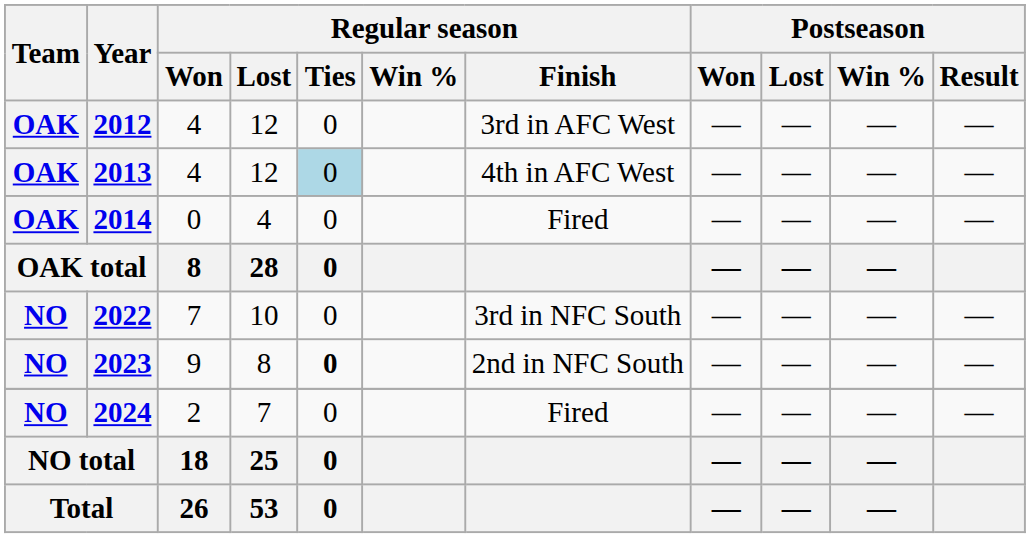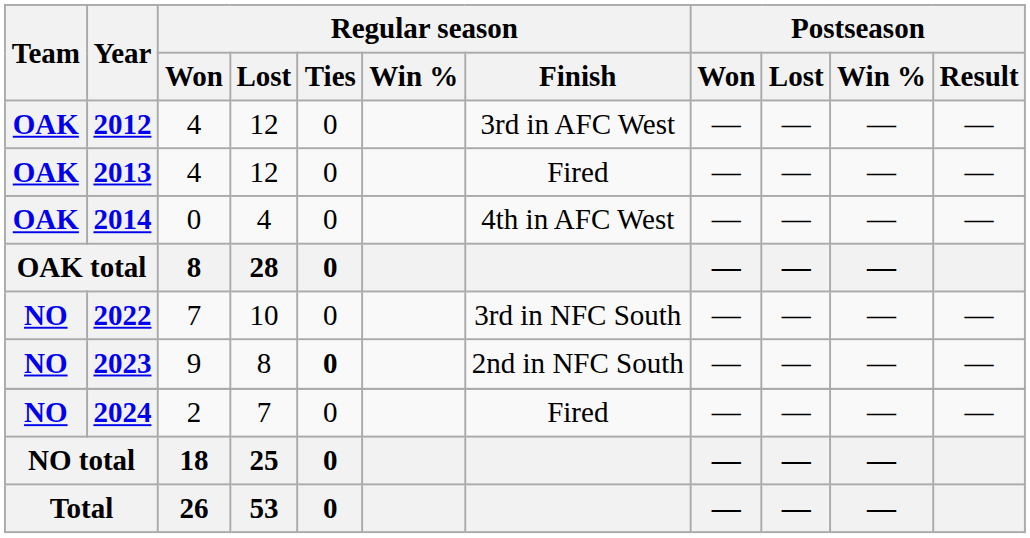 <table class="wikitable" style="font-size: 95%; text-align:center;">
 <tr>
 <th rowspan=2>Team</th>
 <th rowspan=2>Year</th>
 <th colspan=5>Regular season</th>
 <th colspan=4>Postseason</th>
 </tr>
 <tr>
 <th>Won</th>
 <th>Lost</th>
 <th>Ties</th>
 <th>Win %</th>
 <th>Finish</th>
 <th>Won</th>
 <th>Lost</th>
 <th>Win %</th>
 <th>Result</th>
 </tr>
 <tr>
 <th><a href='#'>OAK</a></th>
 <th><a href='#'>2012</a></th>
 <td>4</td>
 <td>12</td>
 <td>0</td>
 <td></td>
 <td>3rd in AFC West</td>
 <td>—</td>
 <td>—</td>
 <td>—</td>
 <td>—</td>
 </tr>
 <tr>
 <th><a href='#'>OAK</a></th>
 <th><a href='#'>2013</a></th>
 <td>4</td>
 <td>12</td>
-<td style="background: lightblue;">0</td>
+<td>0</td>
 <td></td>
-<td>4th in AFC West</td>
+<td>Fired</td>
 <td>—</td>
 <td>—</td>
 <td>—</td>
 <td>—</td>
 </tr>
 <tr>
 <th><a href='#'>OAK</a></th>
 <th><a href='#'>2014</a></th>
 <td>0</td>
 <td>4</td>
 <td>0</td>
 <td></td>
-<td>Fired</td>
+<td>4th in AFC West</td>
 <td>—</td>
 <td>—</td>
 <td>—</td>
 <td>—</td>
 </tr>
 <tr>
 <th colspan="2">OAK total</th>
 <th>8</th>
 <th>28</th>
 <th>0</th>
 <th></th>
 <th></th>
 <th>—</th>
 <th>—</th>
 <th>—</th>
 <th></th>
 </tr>
 <tr>
 <th><a href='#'>NO</a></th>
 <th><a href='#'>2022</a></th>
 <td>7</td>
 <td>10</td>
 <td>0</td>
 <td></td>
 <td>3rd in NFC South</td>
 <td>—</td>
 <td>—</td>
 <td>—</td>
 <td>—</td>
 </tr>
 <tr>
 <th><a href='#'>NO</a></th>
 <th><a href='#'>2023</a></th>
 <td>9</td>
 <td>8</td>
 <td><strong>0</strong></td>
 <td></td>
 <td>2nd in NFC South</td>
 <td>—</td>
 <td>—</td>
 <td>—</td>
 <td>—</td>
 </tr>
 <tr>
 </tr>
 <tr>
 <th><a href='#'>NO</a></th>
 <th><a href='#'>2024</a></th>
 <td>2</td>
 <td>7</td>
 <td>0</td>
 <td></td>
 <td>Fired</td>
 <td>—</td>
 <td>—</td>
 <td>—</td>
 <td>—</td>
 </tr>
 <tr>
 <th colspan="2">NO total</th>
 <th>18</th>
 <th>25</th>
 <th>0</th>
 <th></th>
 <th></th>
 <th>—</th>
 <th>—</th>
 <th>—</th>
 <th></th>
 </tr>
 <tr>
 <th colspan="2">Total</th>
 <th>26</th>
 <th>53</th>
 <th>0</th>
 <th></th>
 <th></th>
 <th>—</th>
 <th>—</th>
 <th>—</th>
 <th></th>
 </tr>
 </table>
